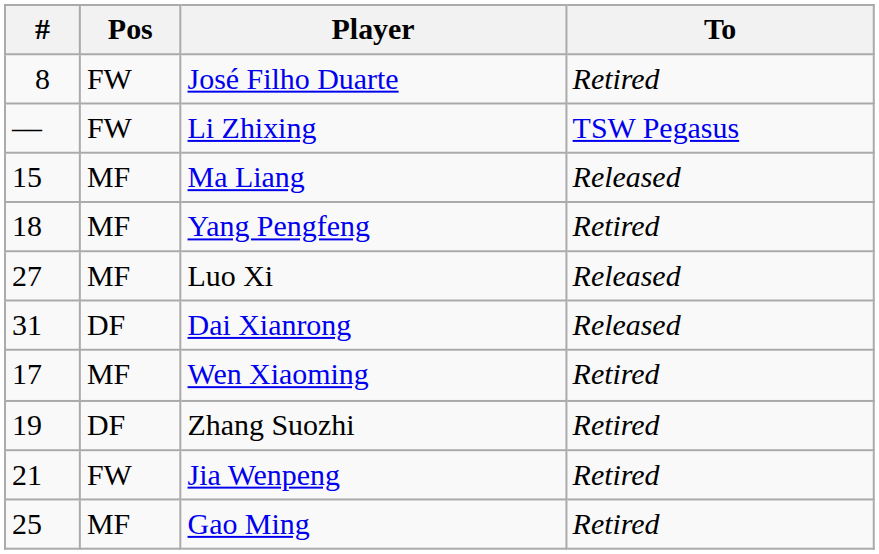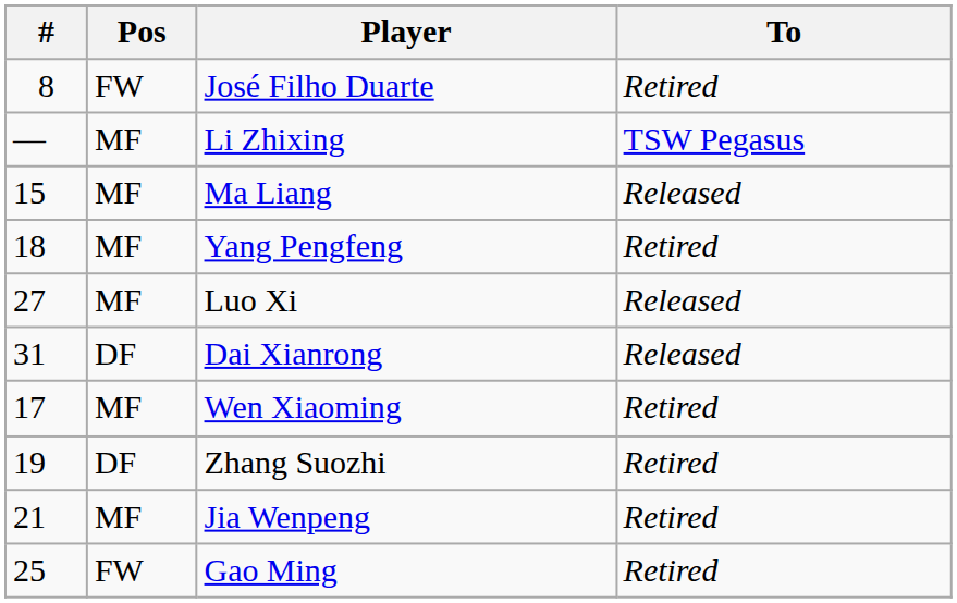 <table width=35% class="wikitable" style="font-size:95%; text-align:left">
 <tr>
 <th>#</th>
 <th>Pos</th>
 <th>Player</th>
 <th>To</th>
 </tr>
 <tr>
 <td align=center>8</td>
 <td>FW</td>
 <td> <a href='#'>José Filho Duarte</a></td>
 <td><em>Retired</em></td>
 </tr>
 <tr>
 <td>––</td>
-<td>FW</td>
+<td>MF</td>
 <td> <a href='#'>Li Zhixing</a></td>
 <td> <a href='#'>TSW Pegasus</a></td>
 </tr>
 <tr>
 <td>15</td>
 <td>MF</td>
 <td> <a href='#'>Ma Liang</a></td>
 <td><em>Released</em></td>
 </tr>
 <tr>
 <td>18</td>
 <td>MF</td>
 <td> <a href='#'>Yang Pengfeng</a></td>
 <td><em>Retired</em></td>
 </tr>
 <tr>
 <td>27</td>
 <td>MF</td>
 <td> Luo Xi</td>
 <td><em>Released</em></td>
 </tr>
 <tr>
 <td>31</td>
 <td>DF</td>
 <td> <a href='#'>Dai Xianrong</a></td>
 <td><em>Released</em></td>
 </tr>
 <tr>
 <td>17</td>
 <td>MF</td>
 <td> <a href='#'>Wen Xiaoming</a></td>
 <td><em>Retired</em></td>
 </tr>
 <tr>
 <td>19</td>
 <td>DF</td>
 <td> Zhang Suozhi</td>
 <td><em>Retired</em></td>
 </tr>
 <tr>
 <td>21</td>
-<td>FW</td>
+<td>MF</td>
 <td> <a href='#'>Jia Wenpeng</a></td>
 <td><em>Retired</em></td>
 </tr>
 <tr>
 <td>25</td>
-<td>MF</td>
+<td>FW</td>
 <td> <a href='#'>Gao Ming</a></td>
 <td><em>Retired</em></td>
 </tr>
 </table>
